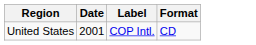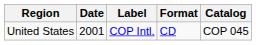 <table class="wikitable">
 <tr>
 <th>Region</th>
 <th>Date</th>
 <th>Label</th>
 <th>Format</th>
+<th>Catalog</th>
 </tr>
 <tr>
 <td>United States</td>
 <td>2001</td>
 <td><a href='#'>COP Intl.</a></td>
 <td><a href='#'>CD</a></td>
+<td>COP 045</td>
 </tr>
 </table>
